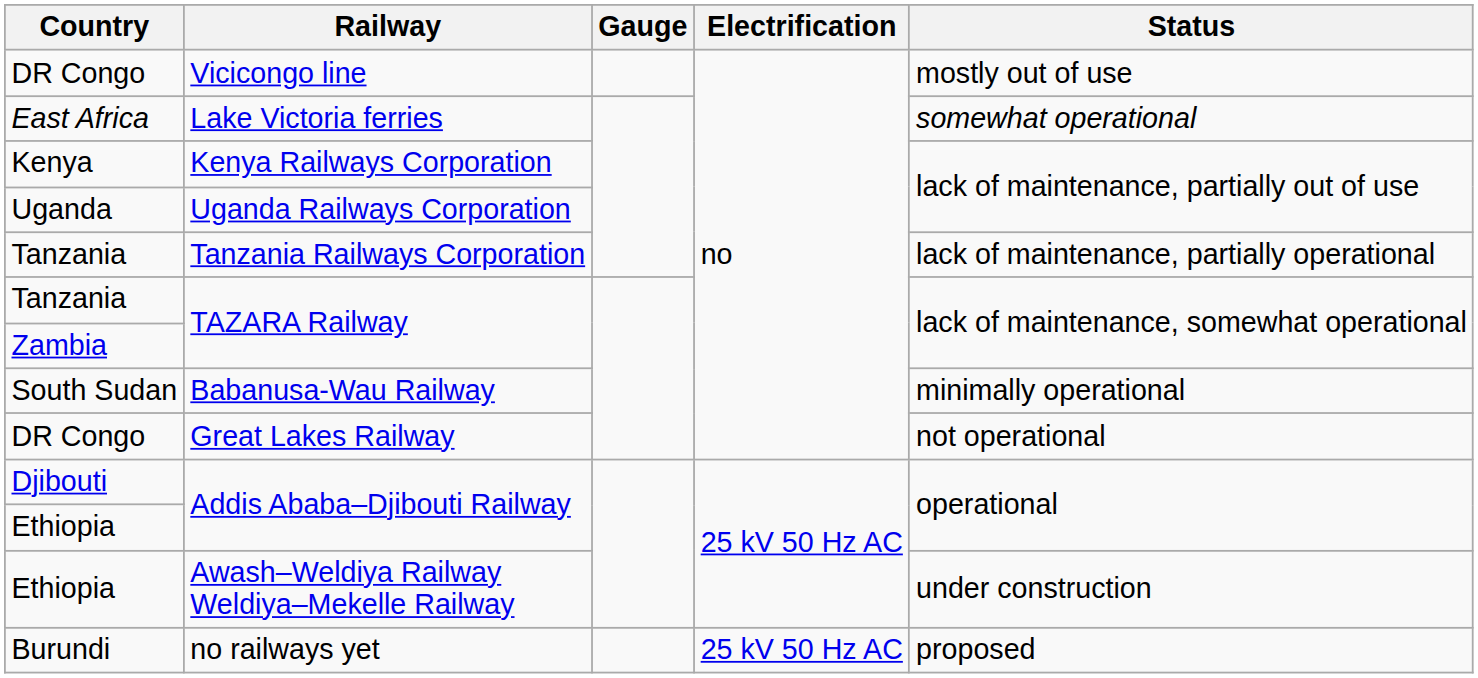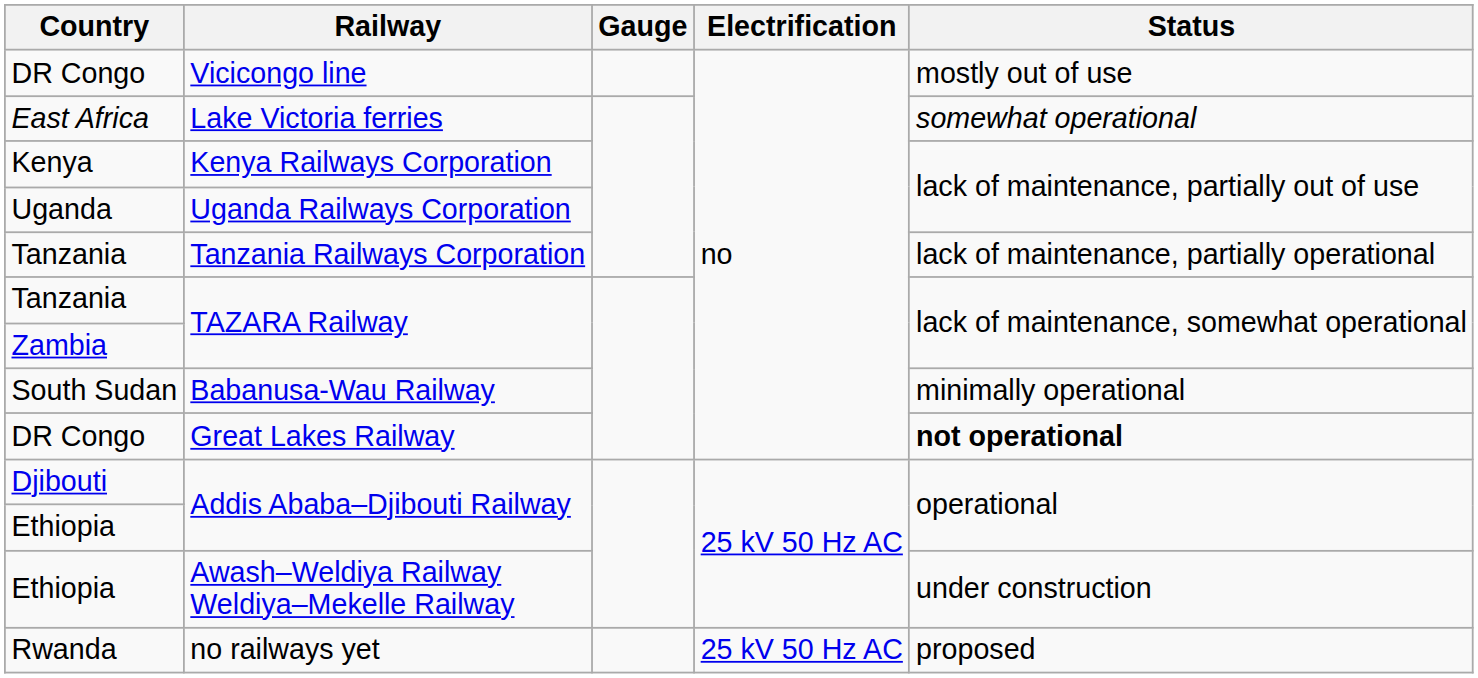 <table class="wikitable sortable">
 <tr>
 <th>Country</th>
 <th>Railway</th>
 <th>Gauge</th>
 <th>Electrification</th>
 <th>Status</th>
 </tr>
 <tr>
 <td> DR Congo</td>
 <td><a href='#'>Vicicongo line</a></td>
 <td></td>
 <td rowspan="9">no</td>
 <td>mostly out of use</td>
 </tr>
 <tr>
 <td><em>East Africa</em></td>
 <td><a href='#'>Lake Victoria ferries</a></td>
 <td rowspan=4></td>
 <td><em>somewhat operational</em></td>
 </tr>
 <tr>
 <td> Kenya</td>
 <td><a href='#'>Kenya Railways Corporation</a></td>
 <td rowspan=2>lack of maintenance, partially out of use</td>
 </tr>
 <tr>
 <td> Uganda</td>
 <td><a href='#'>Uganda Railways Corporation</a></td>
 </tr>
 <tr>
 <td> Tanzania</td>
 <td><a href='#'>Tanzania Railways Corporation</a></td>
 <td>lack of maintenance, partially operational</td>
 </tr>
 <tr>
 <td> Tanzania</td>
 <td rowspan="2"><a href='#'>TAZARA Railway</a></td>
 <td rowspan="4"></td>
 <td rowspan="2">lack of maintenance, somewhat operational</td>
 </tr>
 <tr>
 <td> <a href='#'>Zambia</a></td>
 </tr>
 <tr>
 <td> South Sudan</td>
 <td><a href='#'>Babanusa-Wau Railway</a></td>
 <td>minimally operational</td>
 </tr>
 <tr>
 <td> DR Congo</td>
 <td><a href='#'>Great Lakes Railway</a></td>
-<td>not operational</td>
+<td><strong>not operational</strong></td>
 </tr>
 <tr>
 <td> <a href='#'>Djibouti</a></td>
 <td rowspan="2"><a href='#'>Addis Ababa–Djibouti Railway</a></td>
 <td rowspan=3></td>
 <td rowspan=3><a href='#'>25 kV 50 Hz AC</a></td>
 <td rowspan=2>operational</td>
 </tr>
 <tr>
 <td> Ethiopia</td>
 </tr>
 <tr>
 <td> Ethiopia</td>
 <td><a href='#'>Awash–Weldiya Railway</a><br><a href='#'>Weldiya–Mekelle Railway</a></td>
 <td>under construction</td>
 </tr>
 <tr>
-<td> Burundi</td>
-<td>no railways yet</td>
+<td> Rwanda</td>
+<td colspan="1">no railways yet</td>
 <td></td>
 <td><a href='#'>25 kV 50 Hz AC</a></td>
 <td>proposed</td>
 </tr>
 </table>
